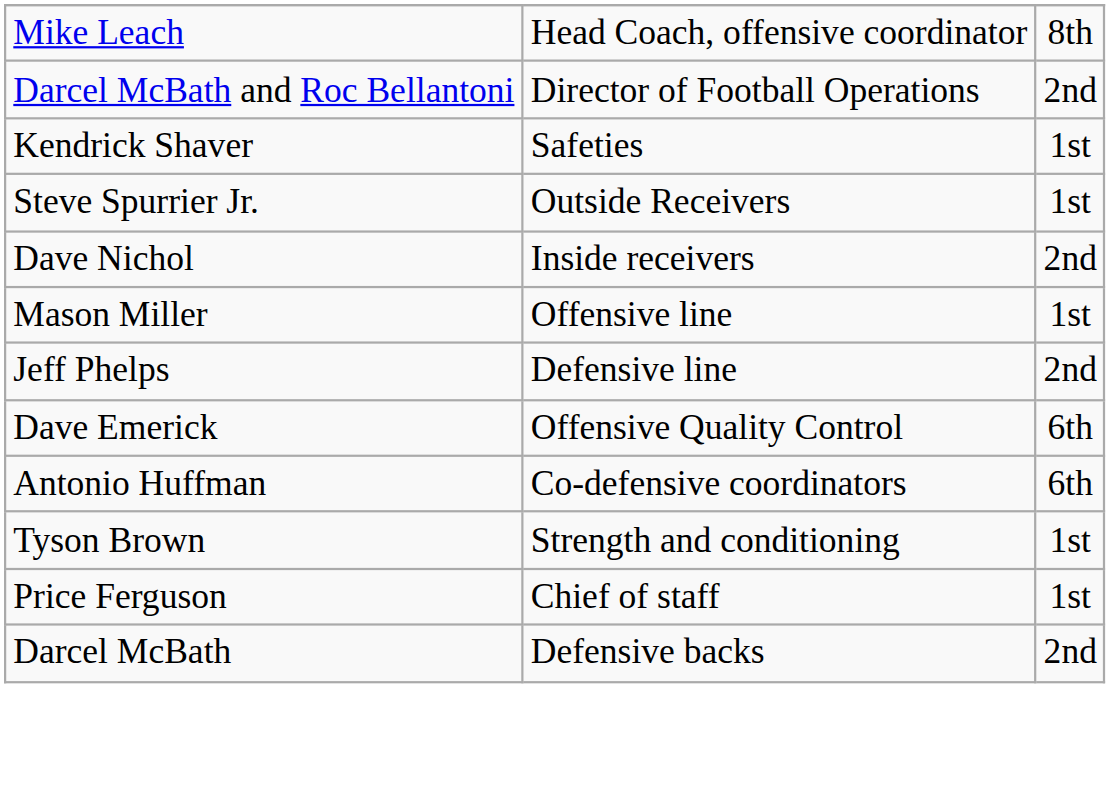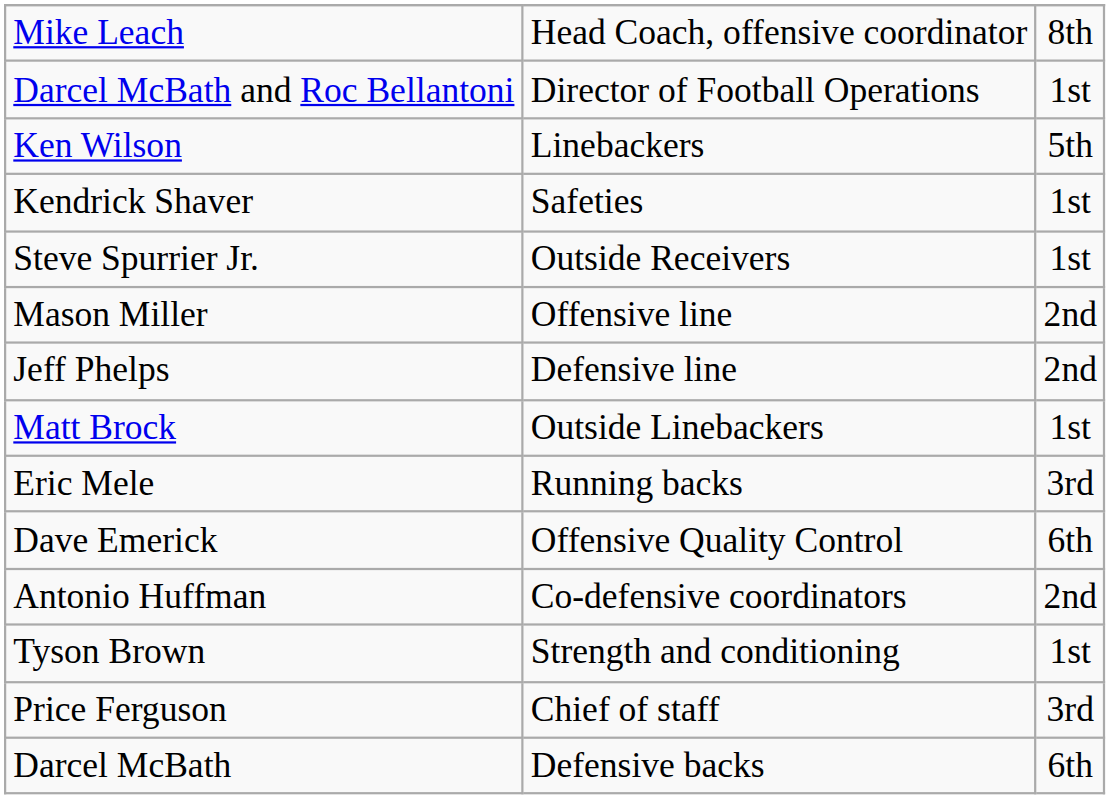 <table class="wikitable">
 <tr>
 </tr>
 <tr>
 <td><a href='#'>Mike Leach</a></td>
 <td>Head Coach, offensive coordinator</td>
 <td align=center>8th</td>
 </tr>
 <tr>
 <td><a href='#'>Darcel McBath</a> and <a href='#'>Roc Bellantoni</a></td>
 <td>Director of Football Operations</td>
-<td align=center>2nd</td>
+<td align=center>1st</td>
+</tr>
+<tr>
+<td><a href='#'>Ken Wilson</a></td>
+<td>Linebackers</td>
+<td align=center>5th</td>
 </tr>
 <tr>
 <td>Kendrick Shaver</td>
 <td>Safeties</td>
 <td align=center>1st</td>
 </tr>
 <tr>
 <td>Steve Spurrier Jr.</td>
 <td>Outside Receivers</td>
 <td align=center>1st</td>
 </tr>
 <tr>
-<td>Dave Nichol</td>
-<td>Inside receivers</td>
-<td align=center>2nd</td>
-</tr>
-<tr>
 <td>Mason Miller</td>
 <td>Offensive line</td>
-<td align=center>1st</td>
+<td align=center>2nd</td>
 </tr>
 <tr>
 <td>Jeff Phelps</td>
 <td>Defensive line</td>
 <td align=center>2nd</td>
+</tr>
+<tr>
+<td><a href='#'>Matt Brock</a></td>
+<td>Outside Linebackers</td>
+<td align=center>1st</td>
+</tr>
+<tr>
+<td>Eric Mele</td>
+<td>Running backs</td>
+<td align=center>3rd</td>
 </tr>
 <tr>
 <td>Dave Emerick</td>
 <td>Offensive Quality Control</td>
 <td align=center>6th</td>
 </tr>
 <tr>
 <td>Antonio Huffman</td>
 <td>Co-defensive coordinators</td>
-<td align=center>6th</td>
+<td align=center>2nd</td>
 </tr>
 <tr>
 <td>Tyson Brown</td>
 <td>Strength and conditioning</td>
 <td align=center>1st</td>
 </tr>
 <tr>
 <td>Price Ferguson</td>
 <td>Chief of staff</td>
-<td align=center>1st</td>
+<td align=center>3rd</td>
 </tr>
 <tr>
 <td>Darcel McBath</td>
 <td>Defensive backs</td>
-<td align=center>2nd</td>
+<td align=center>6th</td>
 </tr>
 </table>
